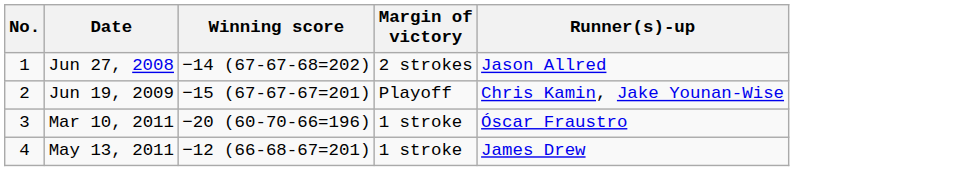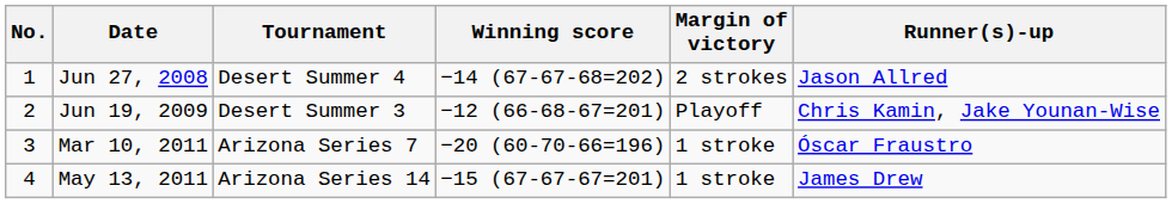 <table class="wikitable" style="font-size:95%;">
 <tr>
 <th>No.</th>
 <th>Date</th>
+<th>Tournament</th>
 <th>Winning score</th>
 <th>Margin of<br>victory</th>
 <th>Runner(s)-up</th>
 </tr>
 <tr>
 <td align=center>1</td>
 <td align=right>Jun 27, <a href='#'>2008</a></td>
+<td>Desert Summer 4</td>
 <td>−14 (67-67-68=202)</td>
 <td>2 strokes</td>
 <td> <a href='#'>Jason Allred</a></td>
 </tr>
 <tr>
 <td align=center>2</td>
 <td align=right>Jun 19, 2009</td>
-<td>−15 (67-67-67=201)</td>
+<td>Desert Summer 3</td>
+<td>−12 (66-68-67=201)</td>
 <td>Playoff</td>
 <td> <a href='#'>Chris Kamin</a>,  <a href='#'>Jake Younan-Wise</a></td>
 </tr>
 <tr>
 <td align=center>3</td>
 <td align=right>Mar 10, 2011</td>
+<td>Arizona Series 7</td>
 <td>−20 (60-70-66=196)</td>
 <td>1 stroke</td>
 <td> <a href='#'>Óscar Fraustro</a></td>
 </tr>
 <tr>
 <td align=center>4</td>
 <td align=right>May 13, 2011</td>
-<td>−12 (66-68-67=201)</td>
+<td>Arizona Series 14</td>
+<td>−15 (67-67-67=201)</td>
 <td>1 stroke</td>
 <td> <a href='#'>James Drew</a></td>
 </tr>
 </table>
